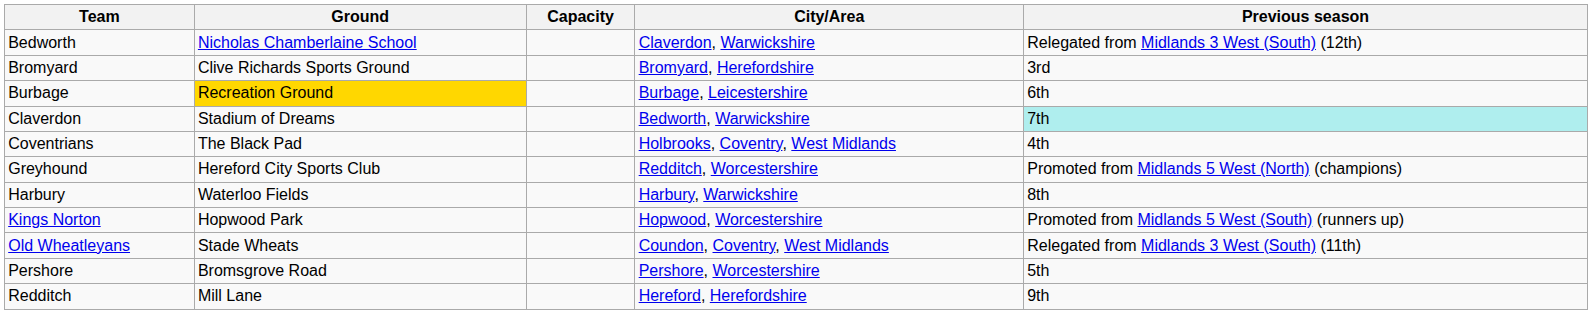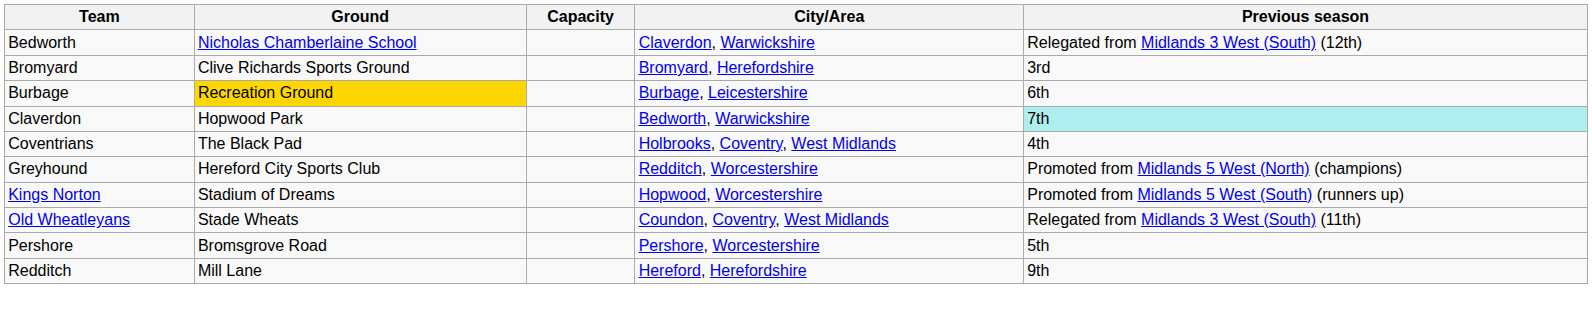 <table class="wikitable sortable" width=100%>
 <tr>
 <th>Team</th>
 <th>Ground</th>
 <th>Capacity</th>
 <th>City/Area</th>
 <th>Previous season</th>
 </tr>
 <tr>
 <td>Bedworth</td>
 <td><a href='#'>Nicholas Chamberlaine School</a></td>
 <td></td>
 <td><a href='#'>Claverdon</a>, <a href='#'>Warwickshire</a></td>
 <td>Relegated from <a href='#'>Midlands 3 West (South)</a> (12th)</td>
 </tr>
 <tr>
 <td>Bromyard</td>
 <td>Clive Richards Sports Ground</td>
 <td></td>
 <td><a href='#'>Bromyard</a>, <a href='#'>Herefordshire</a></td>
 <td>3rd</td>
 </tr>
 <tr>
 <td>Burbage</td>
 <td style="background: gold;">Recreation Ground</td>
 <td></td>
 <td><a href='#'>Burbage</a>, <a href='#'>Leicestershire</a></td>
 <td>6th</td>
 </tr>
 <tr>
 <td>Claverdon</td>
-<td>Stadium of Dreams</td>
+<td>Hopwood Park</td>
 <td></td>
 <td><a href='#'>Bedworth</a>, <a href='#'>Warwickshire</a></td>
 <td style="background: paleturquoise;">7th</td>
 </tr>
 <tr>
 <td>Coventrians</td>
 <td>The Black Pad</td>
 <td></td>
 <td><a href='#'>Holbrooks</a>, <a href='#'>Coventry</a>, <a href='#'>West Midlands</a></td>
 <td>4th</td>
 </tr>
 <tr>
 <td>Greyhound</td>
 <td>Hereford City Sports Club</td>
 <td></td>
 <td><a href='#'>Redditch</a>, <a href='#'>Worcestershire</a></td>
 <td>Promoted from <a href='#'>Midlands 5 West (North)</a> (champions)</td>
 </tr>
 <tr>
-<td>Harbury</td>
-<td>Waterloo Fields</td>
-<td></td>
-<td><a href='#'>Harbury</a>, <a href='#'>Warwickshire</a></td>
-<td>8th</td>
-</tr>
-<tr>
 <td><a href='#'>Kings Norton</a></td>
-<td>Hopwood Park</td>
+<td>Stadium of Dreams</td>
 <td></td>
 <td><a href='#'>Hopwood</a>, <a href='#'>Worcestershire</a></td>
 <td>Promoted from <a href='#'>Midlands 5 West (South)</a> (runners up)</td>
 </tr>
 <tr>
 <td><a href='#'>Old Wheatleyans</a></td>
 <td>Stade Wheats</td>
 <td></td>
 <td><a href='#'>Coundon</a>, <a href='#'>Coventry</a>, <a href='#'>West Midlands</a></td>
 <td>Relegated from <a href='#'>Midlands 3 West (South)</a> (11th)</td>
 </tr>
 <tr>
 <td>Pershore</td>
 <td>Bromsgrove Road</td>
 <td></td>
 <td><a href='#'>Pershore</a>, <a href='#'>Worcestershire</a></td>
 <td>5th</td>
 </tr>
 <tr>
 <td>Redditch</td>
 <td>Mill Lane</td>
 <td></td>
 <td><a href='#'>Hereford</a>, <a href='#'>Herefordshire</a></td>
 <td>9th</td>
 </tr>
 <tr>
 </tr>
 </table>
